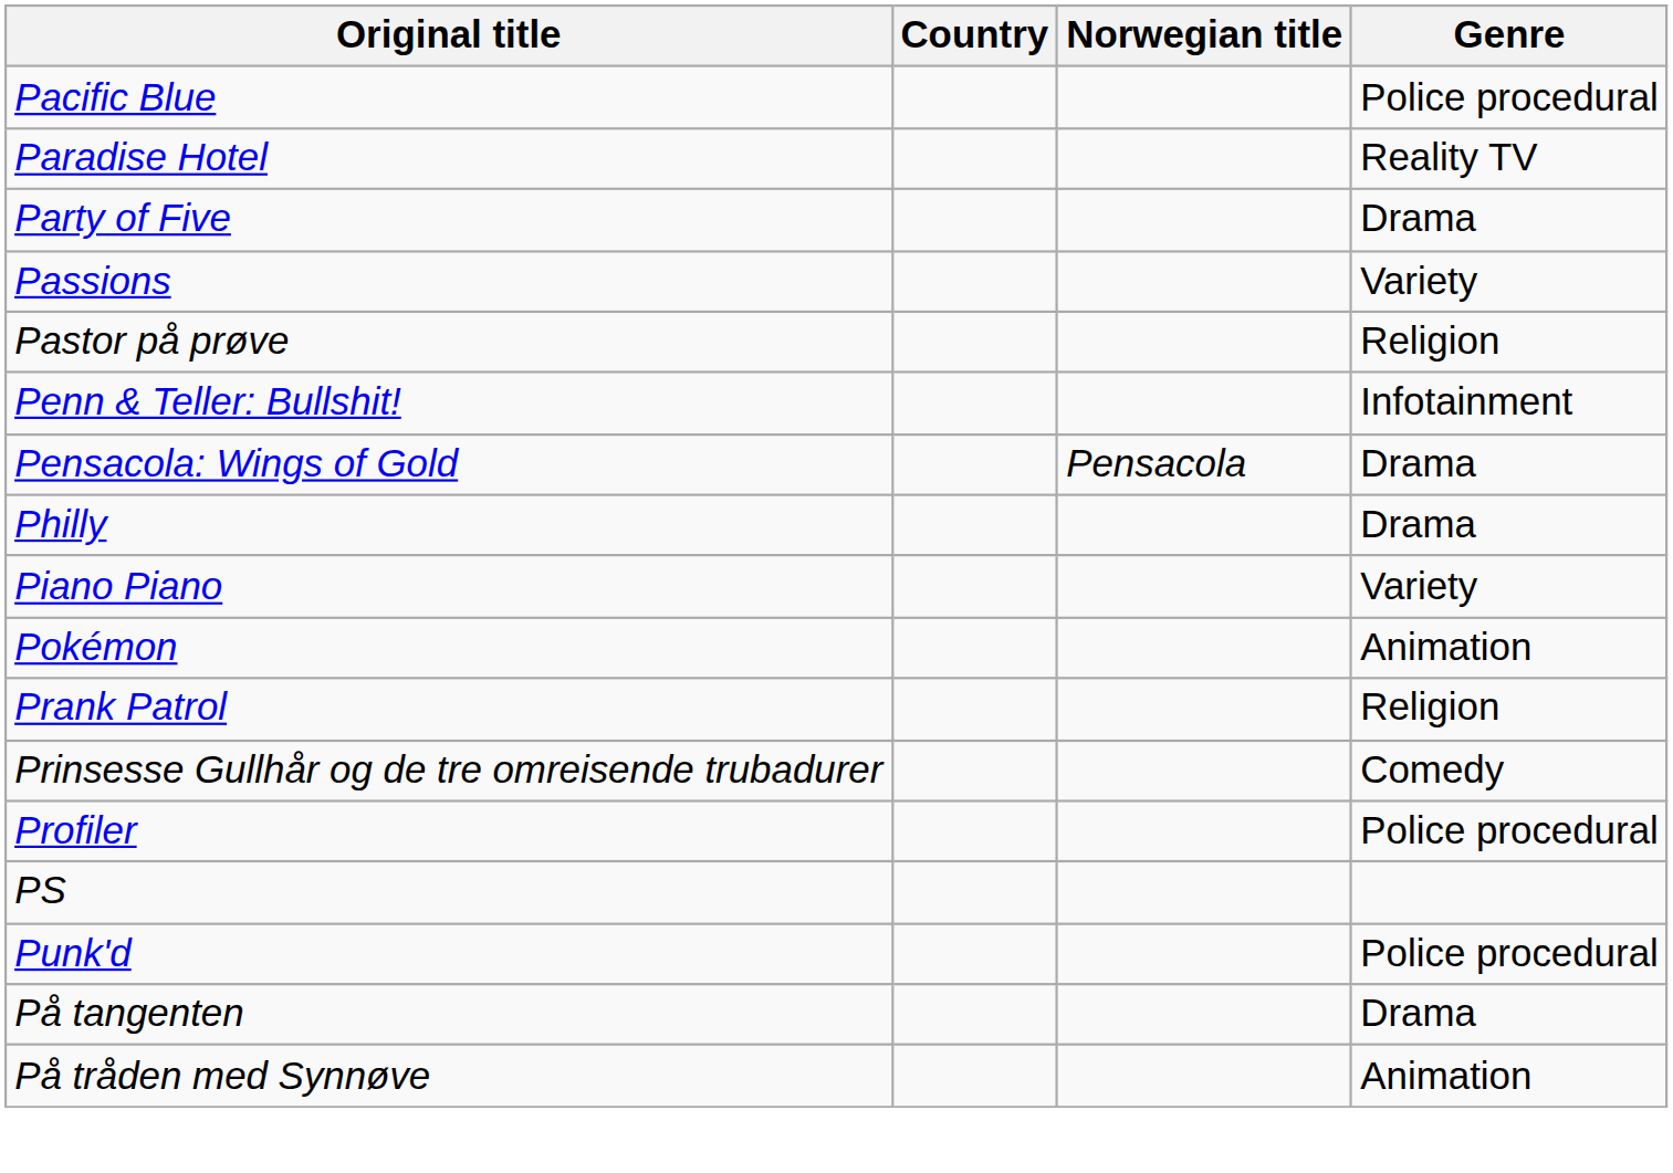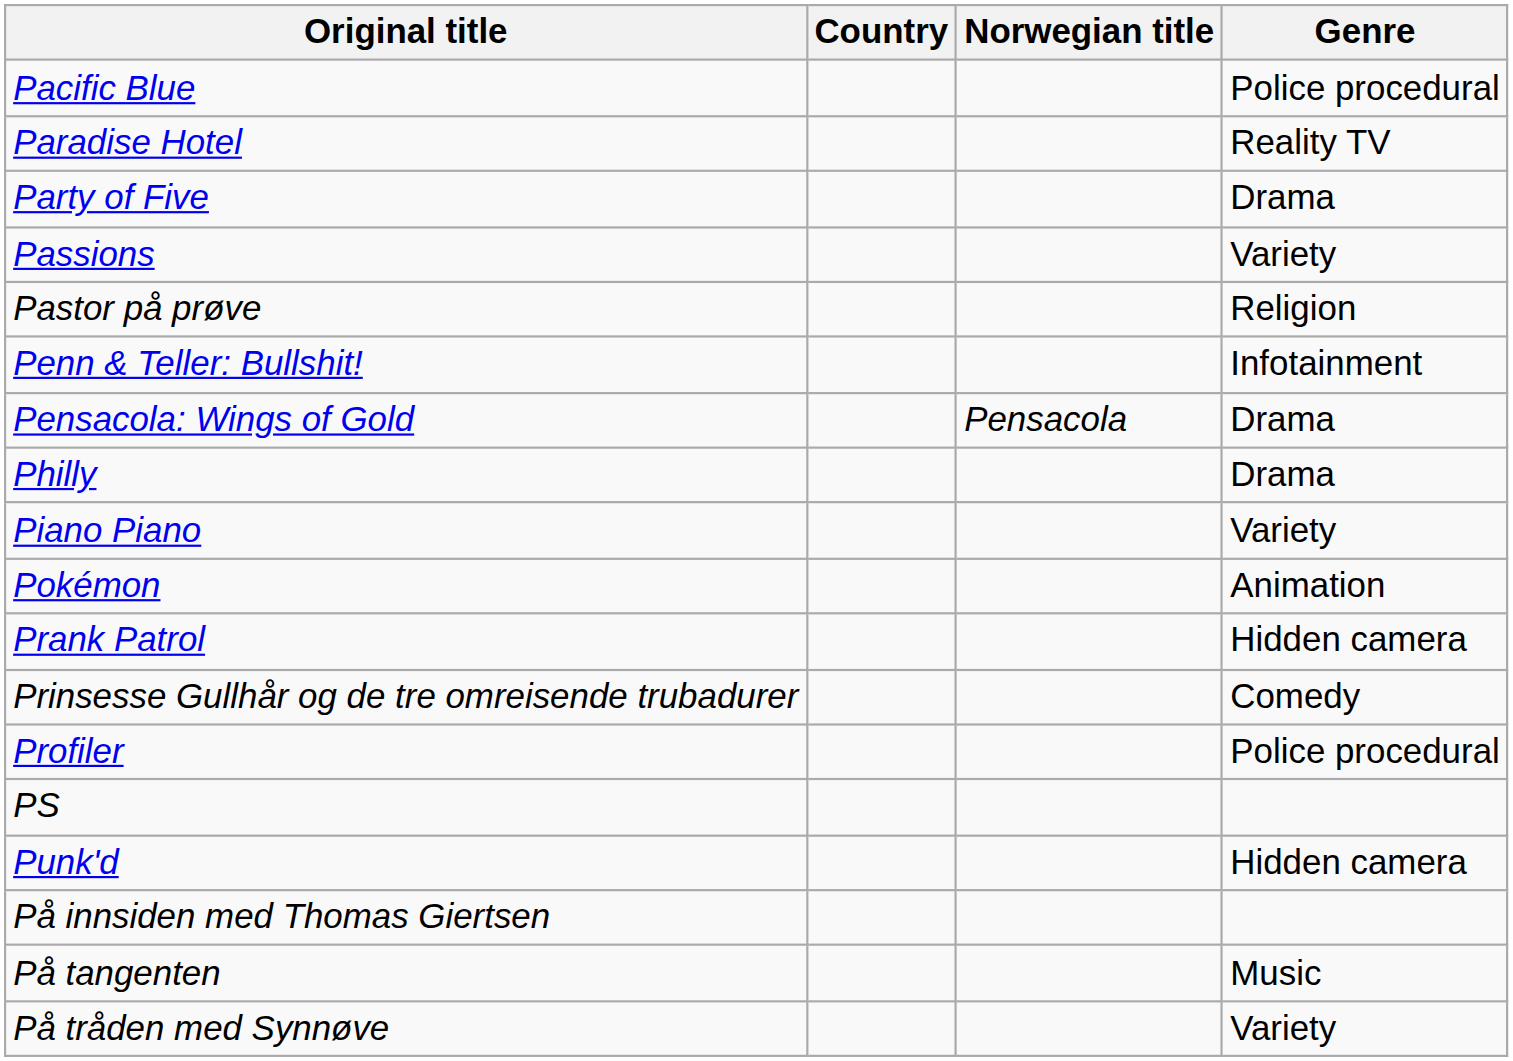 <table class="wikitable sortable">
 <tr>
 <th>Original title</th>
 <th>Country</th>
 <th>Norwegian title</th>
 <th>Genre</th>
 </tr>
 <tr>
 <td><em><a href='#'>Pacific Blue</a></em></td>
 <td></td>
 <td></td>
 <td>Police procedural</td>
 </tr>
 <tr>
 <td><em><a href='#'>Paradise Hotel</a></em></td>
 <td></td>
 <td></td>
 <td>Reality TV</td>
 </tr>
 <tr>
 <td><em><a href='#'>Party of Five</a></em></td>
 <td></td>
 <td></td>
 <td>Drama</td>
 </tr>
 <tr>
 <td><em><a href='#'>Passions</a></em></td>
 <td></td>
 <td></td>
 <td>Variety</td>
 </tr>
 <tr>
 <td><em>Pastor på prøve</em></td>
 <td></td>
 <td></td>
 <td>Religion</td>
 </tr>
 <tr>
 <td><em><a href='#'>Penn & Teller: Bullshit!</a></em></td>
 <td></td>
 <td></td>
 <td>Infotainment</td>
 </tr>
 <tr>
 <td><em><a href='#'>Pensacola: Wings of Gold</a></em></td>
 <td></td>
 <td><em>Pensacola</em></td>
 <td>Drama</td>
 </tr>
 <tr>
 <td><em><a href='#'>Philly</a></em></td>
 <td></td>
 <td></td>
 <td>Drama</td>
 </tr>
 <tr>
 <td><em><a href='#'>Piano Piano</a></em></td>
 <td></td>
 <td></td>
 <td>Variety</td>
 </tr>
 <tr>
 <td><em><a href='#'>Pokémon</a></em></td>
 <td></td>
 <td></td>
 <td>Animation</td>
 </tr>
 <tr>
 <td><em><a href='#'>Prank Patrol</a></em></td>
 <td></td>
 <td></td>
-<td>Religion</td>
+<td>Hidden camera</td>
 </tr>
 <tr>
 <td><em>Prinsesse Gullhår og de tre omreisende trubadurer</em></td>
 <td></td>
 <td></td>
 <td>Comedy</td>
 </tr>
 <tr>
 <td><em><a href='#'>Profiler</a></em></td>
 <td></td>
 <td></td>
 <td>Police procedural</td>
 </tr>
 <tr>
 <td><em>PS</em></td>
 <td></td>
 <td></td>
 <td></td>
 </tr>
 <tr>
 <td><em><a href='#'>Punk'd</a></em></td>
 <td></td>
 <td></td>
-<td>Police procedural</td>
+<td>Hidden camera</td>
+</tr>
+<tr>
+<td><em>På innsiden med Thomas Giertsen</em></td>
+<td></td>
+<td></td>
+<td></td>
 </tr>
 <tr>
 <td><em>På tangenten</em></td>
 <td></td>
 <td></td>
-<td>Drama</td>
+<td>Music</td>
 </tr>
 <tr>
 <td><em>På tråden med Synnøve</em></td>
 <td></td>
 <td></td>
-<td>Animation</td>
+<td>Variety</td>
 </tr>
 </table>
